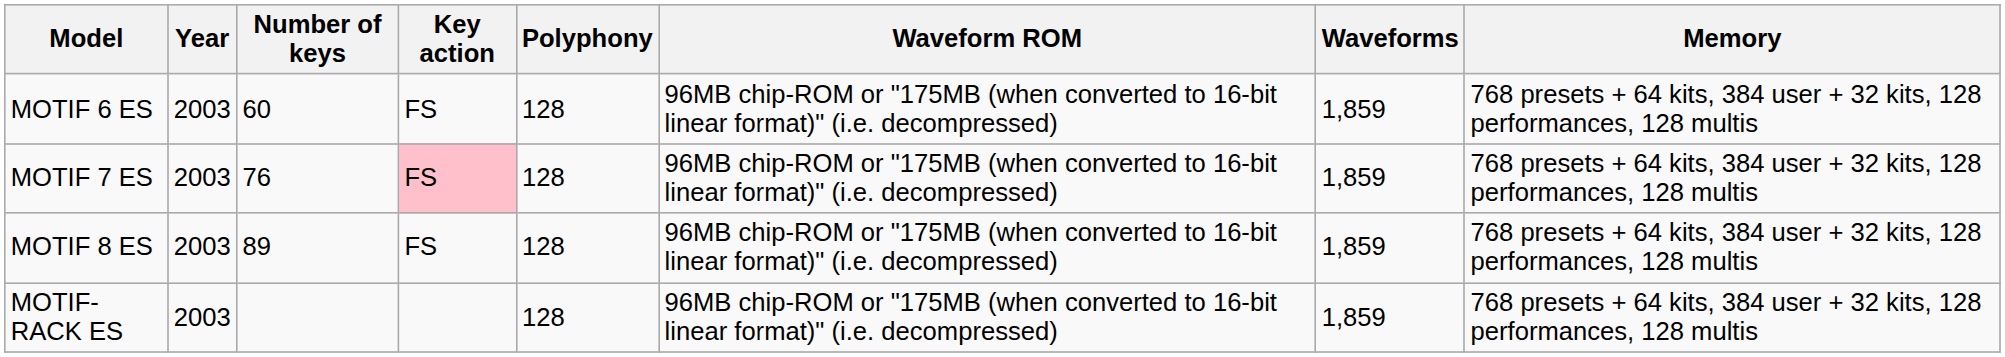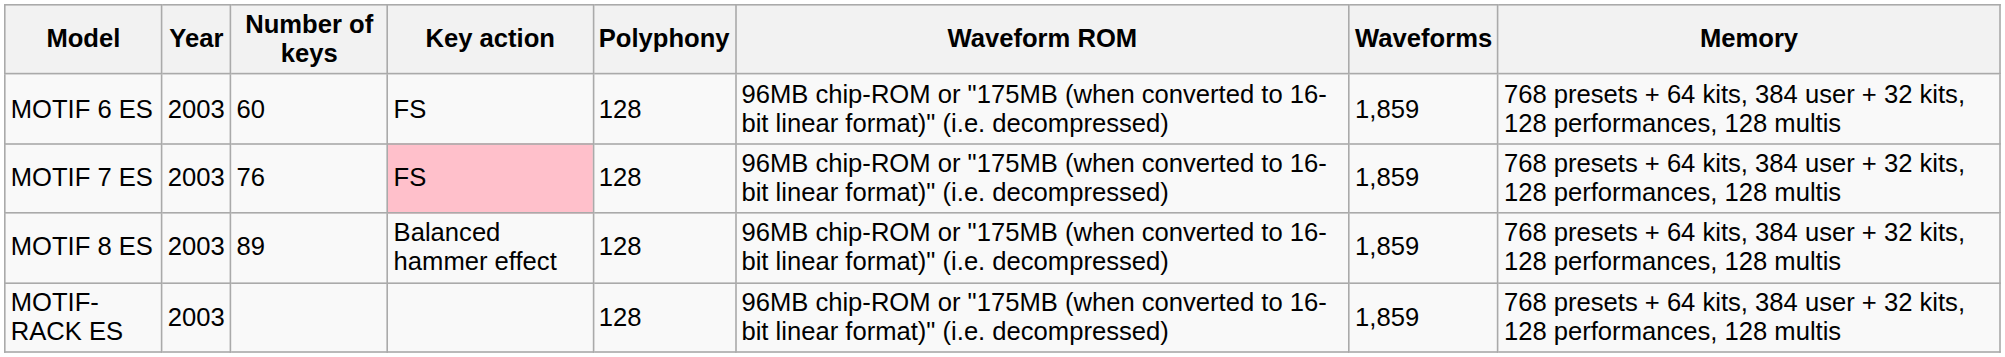 <table class="wikitable">
 <tr>
 <th>Model</th>
 <th>Year</th>
 <th>Number of keys</th>
 <th>Key action</th>
 <th>Polyphony</th>
 <th>Waveform ROM</th>
 <th>Waveforms</th>
 <th>Memory</th>
 </tr>
 <tr>
 <td>MOTIF 6 ES</td>
 <td>2003</td>
 <td>60</td>
 <td>FS</td>
 <td>128</td>
 <td>96MB chip-ROM or "175MB (when converted to 16-bit linear format)" (i.e. decompressed)</td>
 <td>1,859</td>
 <td>768 presets + 64 kits, 384 user + 32 kits, 128 performances, 128 multis</td>
 </tr>
 <tr>
 <td>MOTIF 7 ES</td>
 <td>2003</td>
 <td>76</td>
 <td style="background: pink;">FS</td>
 <td>128</td>
 <td>96MB chip-ROM or "175MB (when converted to 16-bit linear format)" (i.e. decompressed)</td>
 <td>1,859</td>
 <td>768 presets + 64 kits, 384 user + 32 kits, 128 performances, 128 multis</td>
 </tr>
 <tr>
 <td>MOTIF 8 ES</td>
 <td>2003</td>
 <td>89</td>
-<td>FS</td>
+<td>Balanced hammer effect</td>
 <td>128</td>
 <td>96MB chip-ROM or "175MB (when converted to 16-bit linear format)" (i.e. decompressed)</td>
 <td>1,859</td>
 <td>768 presets + 64 kits, 384 user + 32 kits, 128 performances, 128 multis</td>
 </tr>
 <tr>
 <td>MOTIF-RACK ES</td>
 <td>2003</td>
 <td></td>
 <td></td>
 <td>128</td>
 <td>96MB chip-ROM or "175MB (when converted to 16-bit linear format)" (i.e. decompressed)</td>
 <td>1,859</td>
 <td>768 presets + 64 kits, 384 user + 32 kits, 128 performances, 128 multis</td>
 </tr>
 </table>
